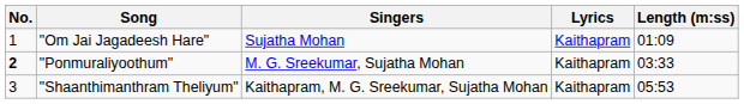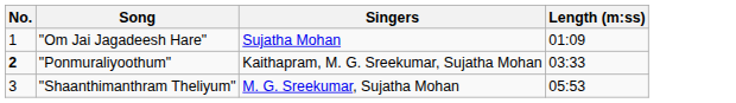 <table class="wikitable" style="font-size:95%;">
 <tr>
 <th>No.</th>
 <th>Song</th>
 <th>Singers</th>
-<th>Lyrics</th>
 <th>Length (m:ss)</th>
 </tr>
 <tr>
 <td>1</td>
 <td>"Om Jai Jagadeesh Hare"</td>
 <td><a href='#'>Sujatha Mohan</a></td>
-<td><a href='#'>Kaithapram</a></td>
 <td>01:09</td>
 </tr>
 <tr>
 <td><strong>2</strong></td>
 <td>"Ponmuraliyoothum"</td>
-<td><a href='#'>M. G. Sreekumar</a>, Sujatha Mohan</td>
-<td>Kaithapram</td>
+<td>Kaithapram, M. G. Sreekumar, Sujatha Mohan</td>
 <td>03:33</td>
 </tr>
 <tr>
 <td>3</td>
 <td>"Shaanthimanthram Theliyum"</td>
-<td>Kaithapram, M. G. Sreekumar, Sujatha Mohan</td>
-<td>Kaithapram</td>
+<td><a href='#'>M. G. Sreekumar</a>, Sujatha Mohan</td>
 <td>05:53</td>
 </tr>
 </table>
